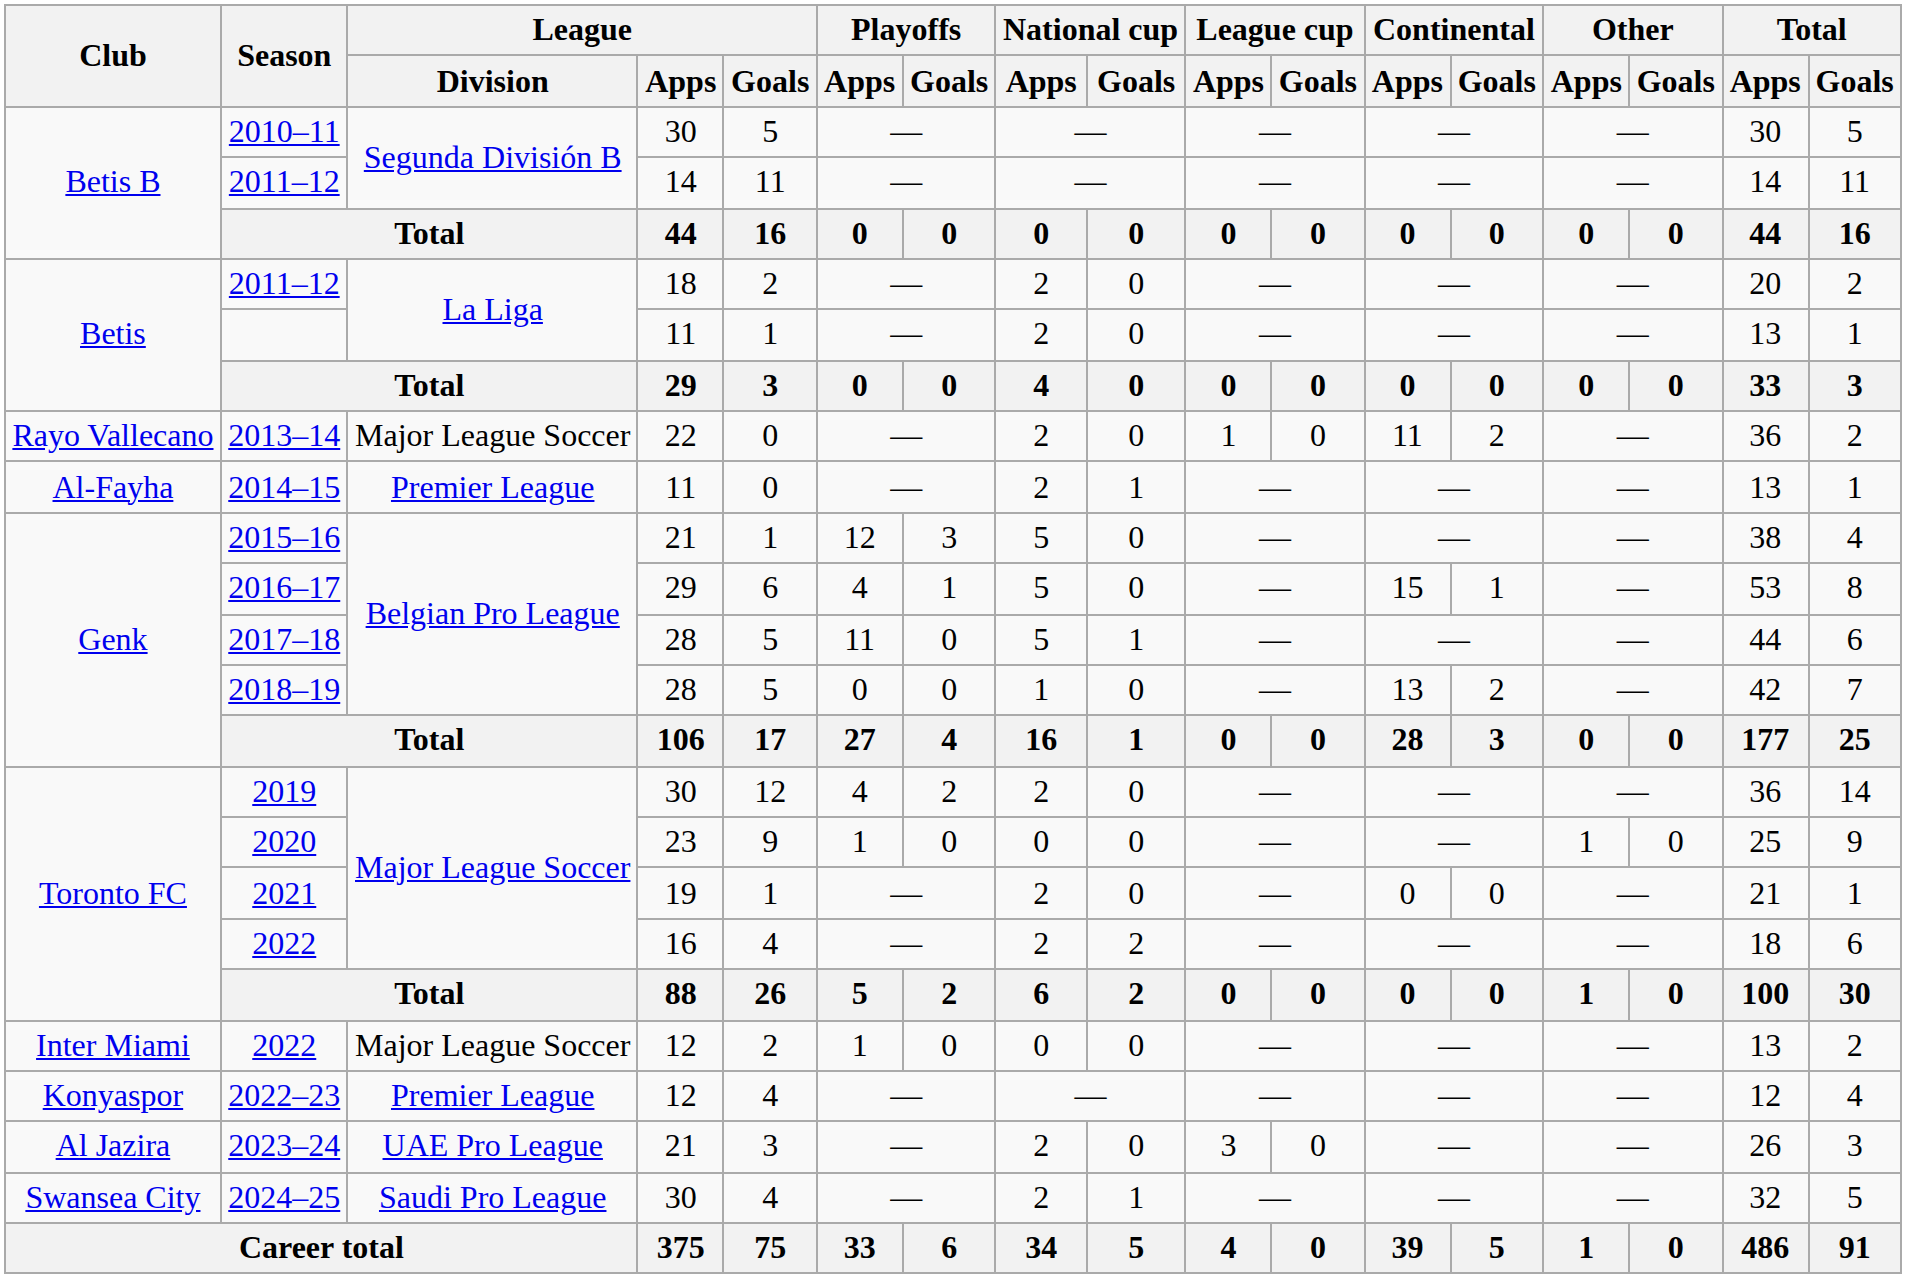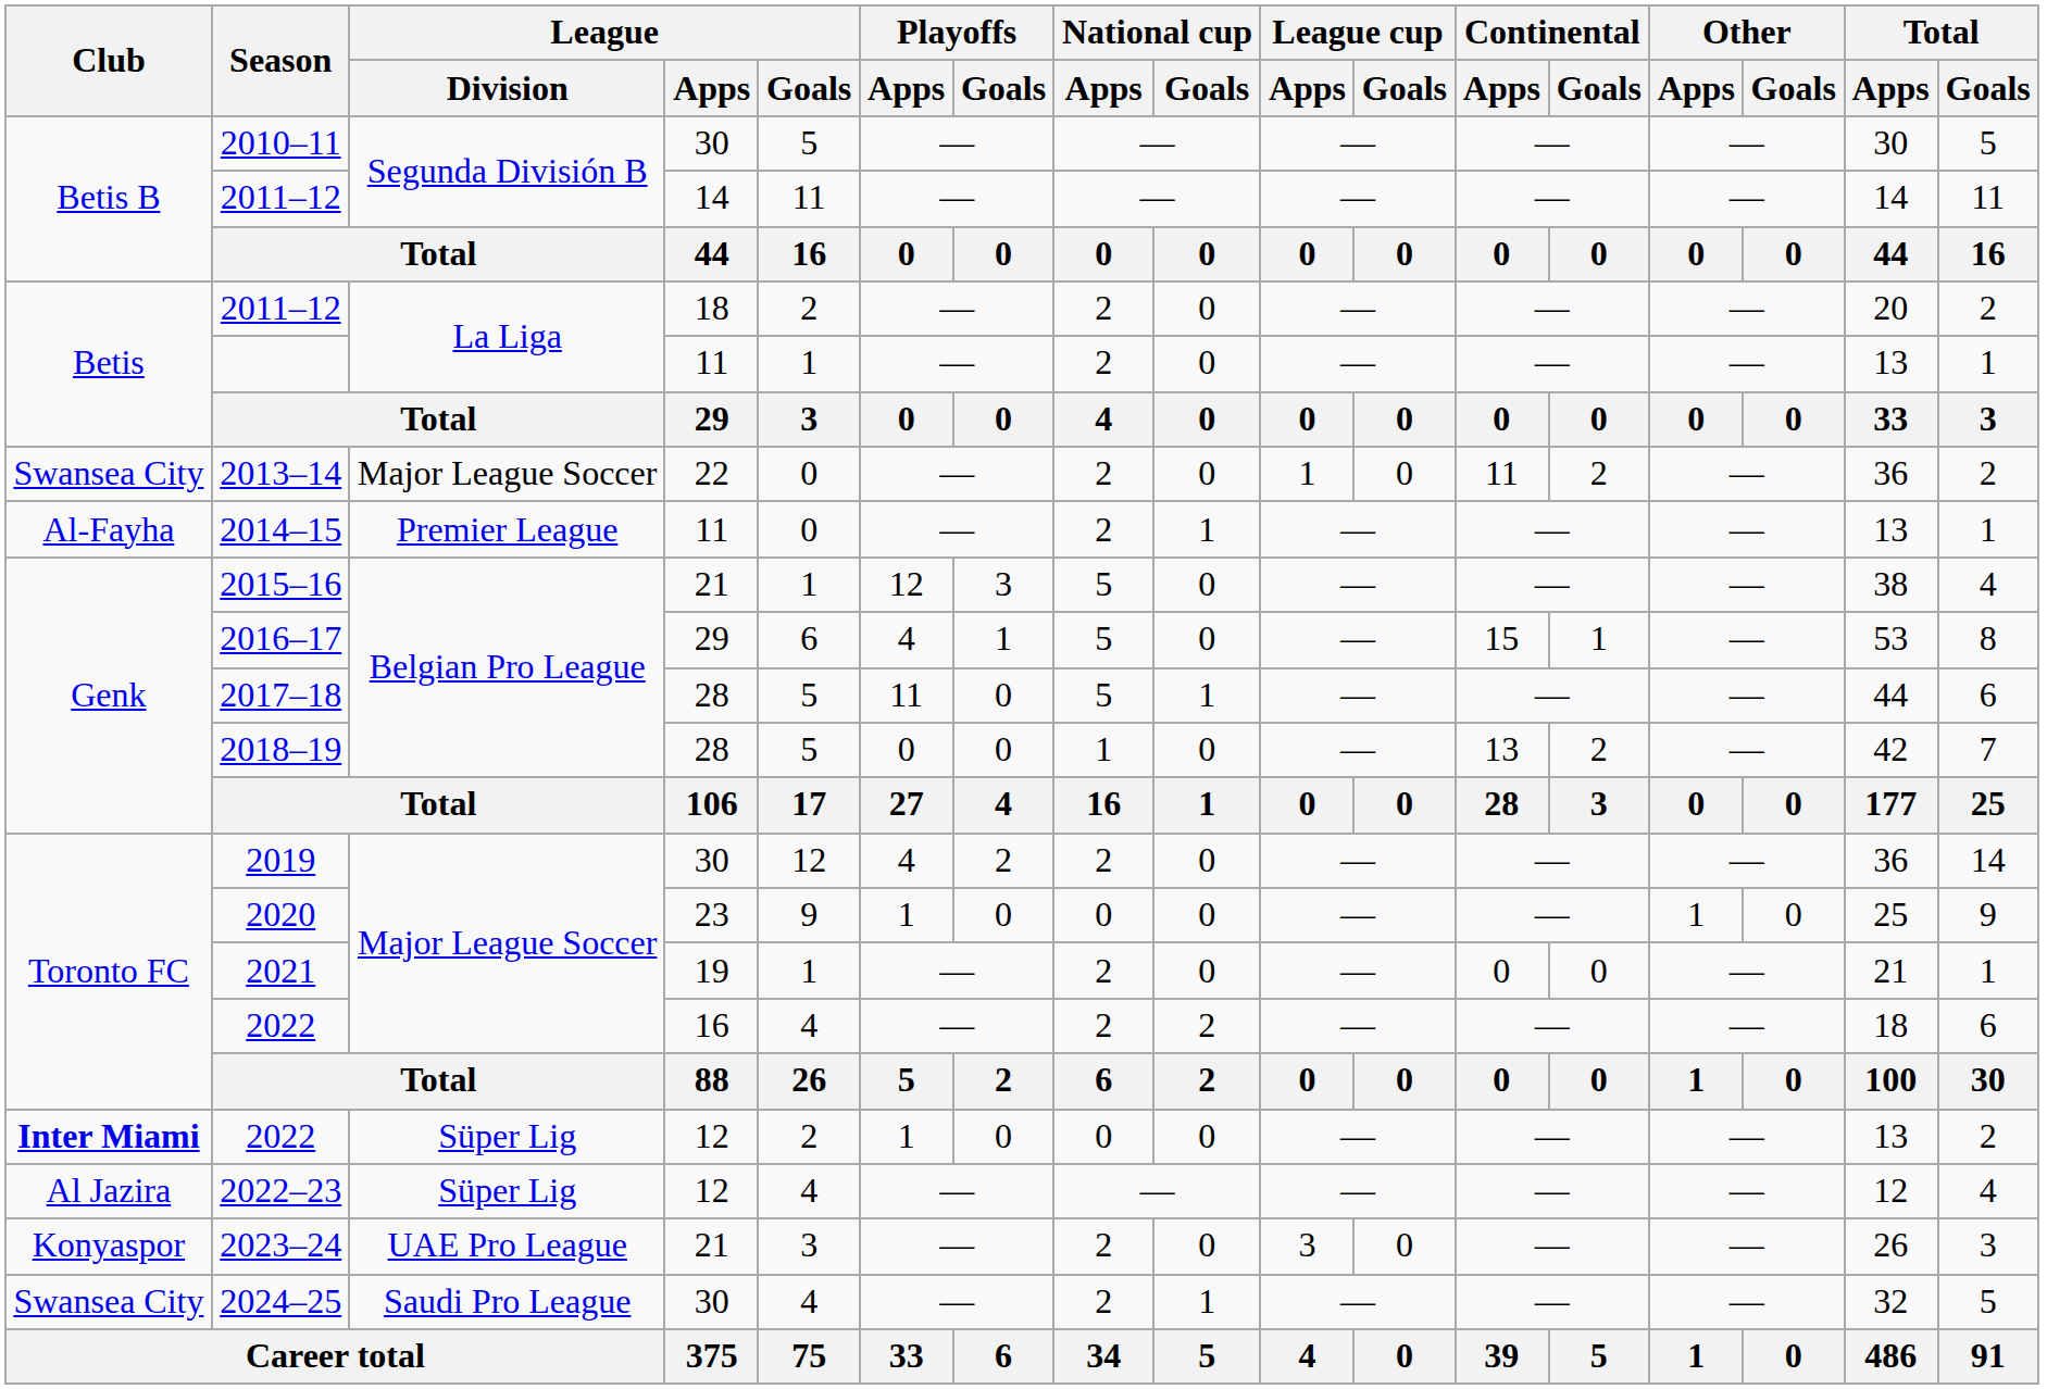 <table class="wikitable" style="text-align: center">
 <tr>
 <th rowspan=2>Club</th>
 <th rowspan=2>Season</th>
 <th colspan=3>League</th>
 <th colspan=2>Playoffs</th>
 <th colspan=2>National cup</th>
 <th colspan=2>League cup</th>
 <th colspan=2>Continental</th>
 <th colspan=2>Other</th>
 <th colspan=2>Total</th>
 </tr>
 <tr>
 <th>Division</th>
 <th>Apps</th>
 <th>Goals</th>
 <th>Apps</th>
 <th>Goals</th>
 <th>Apps</th>
 <th>Goals</th>
 <th>Apps</th>
 <th>Goals</th>
 <th>Apps</th>
 <th>Goals</th>
 <th>Apps</th>
 <th>Goals</th>
 <th>Apps</th>
 <th>Goals</th>
 </tr>
 <tr>
 <td rowspan=3><a href='#'>Betis B</a></td>
 <td><a href='#'>2010–11</a></td>
 <td rowspan=2><a href='#'>Segunda División B</a></td>
 <td>30</td>
 <td>5</td>
 <td colspan=2>—</td>
 <td colspan=2>—</td>
 <td colspan=2>—</td>
 <td colspan=2>—</td>
 <td colspan=2>—</td>
 <td>30</td>
 <td>5</td>
 </tr>
 <tr>
 <td><a href='#'>2011–12</a></td>
 <td>14</td>
 <td>11</td>
 <td colspan=2>—</td>
 <td colspan=2>—</td>
 <td colspan=2>—</td>
 <td colspan=2>—</td>
 <td colspan=2>—</td>
 <td>14</td>
 <td>11</td>
 </tr>
 <tr>
 <th colspan=2>Total</th>
 <th>44</th>
 <th>16</th>
 <th>0</th>
 <th>0</th>
 <th>0</th>
 <th>0</th>
 <th>0</th>
 <th>0</th>
 <th>0</th>
 <th>0</th>
 <th>0</th>
 <th>0</th>
 <th>44</th>
 <th>16</th>
 </tr>
 <tr>
 <td rowspan=3><a href='#'>Betis</a></td>
 <td><a href='#'>2011–12</a></td>
 <td rowspan=2><a href='#'>La Liga</a></td>
 <td>18</td>
 <td>2</td>
 <td colspan=2>—</td>
 <td>2</td>
 <td>0</td>
 <td colspan=2>—</td>
 <td colspan=2>—</td>
 <td colspan=2>—</td>
 <td>20</td>
 <td>2</td>
 </tr>
 <tr>
 <td></td>
 <td>11</td>
 <td>1</td>
 <td colspan=2>—</td>
 <td>2</td>
 <td>0</td>
 <td colspan=2>—</td>
 <td colspan=2>—</td>
 <td colspan=2>—</td>
 <td>13</td>
 <td>1</td>
 </tr>
 <tr>
 <th colspan=2>Total</th>
 <th>29</th>
 <th>3</th>
 <th>0</th>
 <th>0</th>
 <th>4</th>
 <th>0</th>
 <th>0</th>
 <th>0</th>
 <th>0</th>
 <th>0</th>
 <th>0</th>
 <th>0</th>
 <th>33</th>
 <th>3</th>
 </tr>
 <tr>
-<td><a href='#'>Rayo Vallecano</a></td>
+<td><a href='#'>Swansea City</a></td>
 <td><a href='#'>2013–14</a></td>
 <td>Major League Soccer</td>
 <td>22</td>
 <td>0</td>
 <td colspan=2>—</td>
 <td>2</td>
 <td>0</td>
 <td>1</td>
 <td>0</td>
 <td>11</td>
 <td>2</td>
 <td colspan=2>—</td>
 <td>36</td>
 <td>2</td>
 </tr>
 <tr>
 <td><a href='#'>Al-Fayha</a></td>
 <td><a href='#'>2014–15</a></td>
 <td><a href='#'>Premier League</a></td>
 <td>11</td>
 <td>0</td>
 <td colspan=2>—</td>
 <td>2</td>
 <td>1</td>
 <td colspan=2>—</td>
 <td colspan=2>—</td>
 <td colspan=2>—</td>
 <td>13</td>
 <td>1</td>
 </tr>
 <tr>
 <td rowspan=5><a href='#'>Genk</a></td>
 <td><a href='#'>2015–16</a></td>
 <td rowspan=4><a href='#'>Belgian Pro League</a></td>
 <td>21</td>
 <td>1</td>
 <td>12</td>
 <td>3</td>
 <td>5</td>
 <td>0</td>
 <td colspan=2>—</td>
 <td colspan=2>—</td>
 <td colspan=2>—</td>
 <td>38</td>
 <td>4</td>
 </tr>
 <tr>
 <td><a href='#'>2016–17</a></td>
 <td>29</td>
 <td>6</td>
 <td>4</td>
 <td>1</td>
 <td>5</td>
 <td>0</td>
 <td colspan=2>—</td>
 <td>15</td>
 <td>1</td>
 <td colspan=2>—</td>
 <td>53</td>
 <td>8</td>
 </tr>
 <tr>
 <td><a href='#'>2017–18</a></td>
 <td>28</td>
 <td>5</td>
 <td>11</td>
 <td>0</td>
 <td>5</td>
 <td>1</td>
 <td colspan=2>—</td>
 <td colspan=2>—</td>
 <td colspan=2>—</td>
 <td>44</td>
 <td>6</td>
 </tr>
 <tr>
 <td><a href='#'>2018–19</a></td>
 <td>28</td>
 <td>5</td>
 <td>0</td>
 <td>0</td>
 <td>1</td>
 <td>0</td>
 <td colspan=2>—</td>
 <td>13</td>
 <td>2</td>
 <td colspan=2>—</td>
 <td>42</td>
 <td>7</td>
 </tr>
 <tr>
 <th colspan=2>Total</th>
 <th>106</th>
 <th>17</th>
 <th>27</th>
 <th>4</th>
 <th>16</th>
 <th>1</th>
 <th>0</th>
 <th>0</th>
 <th>28</th>
 <th>3</th>
 <th>0</th>
 <th>0</th>
 <th>177</th>
 <th>25</th>
 </tr>
 <tr>
 <td rowspan=5><a href='#'>Toronto FC</a></td>
 <td><a href='#'>2019</a></td>
 <td rowspan=4><a href='#'>Major League Soccer</a></td>
 <td>30</td>
 <td>12</td>
 <td>4</td>
 <td>2</td>
 <td>2</td>
 <td>0</td>
 <td colspan=2>—</td>
 <td colspan=2>—</td>
 <td colspan=2>—</td>
 <td>36</td>
 <td>14</td>
 </tr>
 <tr>
 <td><a href='#'>2020</a></td>
 <td>23</td>
 <td>9</td>
 <td>1</td>
 <td>0</td>
 <td>0</td>
 <td>0</td>
 <td colspan=2>—</td>
 <td colspan=2>—</td>
 <td>1</td>
 <td>0</td>
 <td>25</td>
 <td>9</td>
 </tr>
 <tr>
 <td><a href='#'>2021</a></td>
 <td>19</td>
 <td>1</td>
 <td colspan=2>—</td>
 <td>2</td>
 <td>0</td>
 <td colspan=2>—</td>
 <td>0</td>
 <td>0</td>
 <td colspan=2>—</td>
 <td>21</td>
 <td>1</td>
 </tr>
 <tr>
 <td><a href='#'>2022</a></td>
 <td>16</td>
 <td>4</td>
 <td colspan=2>—</td>
 <td>2</td>
 <td>2</td>
 <td colspan=2>—</td>
 <td colspan=2>—</td>
 <td colspan=2>—</td>
 <td>18</td>
 <td>6</td>
 </tr>
 <tr>
 <th colspan=2>Total</th>
 <th>88</th>
 <th>26</th>
 <th>5</th>
 <th>2</th>
 <th>6</th>
 <th>2</th>
 <th>0</th>
 <th>0</th>
 <th>0</th>
 <th>0</th>
 <th>1</th>
 <th>0</th>
 <th>100</th>
 <th>30</th>
 </tr>
 <tr>
-<td><a href='#'>Inter Miami</a></td>
+<td><strong><a href='#'>Inter Miami</a></strong></td>
 <td><a href='#'>2022</a></td>
-<td>Major League Soccer</td>
+<td><a href='#'>Süper Lig</a></td>
 <td>12</td>
 <td>2</td>
 <td>1</td>
 <td>0</td>
 <td>0</td>
 <td>0</td>
 <td colspan=2>—</td>
 <td colspan=2>—</td>
 <td colspan=2>—</td>
 <td>13</td>
 <td>2</td>
 </tr>
 <tr>
-<td><a href='#'>Konyaspor</a></td>
+<td><a href='#'>Al Jazira</a></td>
 <td><a href='#'>2022–23</a></td>
-<td><a href='#'>Premier League</a></td>
+<td><a href='#'>Süper Lig</a></td>
 <td>12</td>
 <td>4</td>
 <td colspan=2>—</td>
 <td colspan=2>—</td>
 <td colspan=2>—</td>
 <td colspan=2>—</td>
 <td colspan=2>—</td>
 <td>12</td>
 <td>4</td>
 </tr>
 <tr>
-<td><a href='#'>Al Jazira</a></td>
+<td><a href='#'>Konyaspor</a></td>
 <td><a href='#'>2023–24</a></td>
 <td><a href='#'>UAE Pro League</a></td>
 <td>21</td>
 <td>3</td>
 <td colspan=2>—</td>
 <td>2</td>
 <td>0</td>
 <td>3</td>
 <td>0</td>
 <td colspan=2>—</td>
 <td colspan=2>—</td>
 <td>26</td>
 <td>3</td>
 </tr>
 <tr>
 <td><a href='#'>Swansea City</a></td>
 <td><a href='#'>2024–25</a></td>
 <td><a href='#'>Saudi Pro League</a></td>
 <td>30</td>
 <td>4</td>
 <td colspan=2>—</td>
 <td>2</td>
 <td>1</td>
 <td colspan=2>—</td>
 <td colspan=2>—</td>
 <td colspan=2>—</td>
 <td>32</td>
 <td>5</td>
 </tr>
 <tr>
 <th colspan=3>Career total</th>
 <th>375</th>
 <th>75</th>
 <th>33</th>
 <th>6</th>
 <th>34</th>
 <th>5</th>
 <th>4</th>
 <th>0</th>
 <th>39</th>
 <th>5</th>
 <th>1</th>
 <th>0</th>
 <th>486</th>
 <th>91</th>
 </tr>
 </table>
